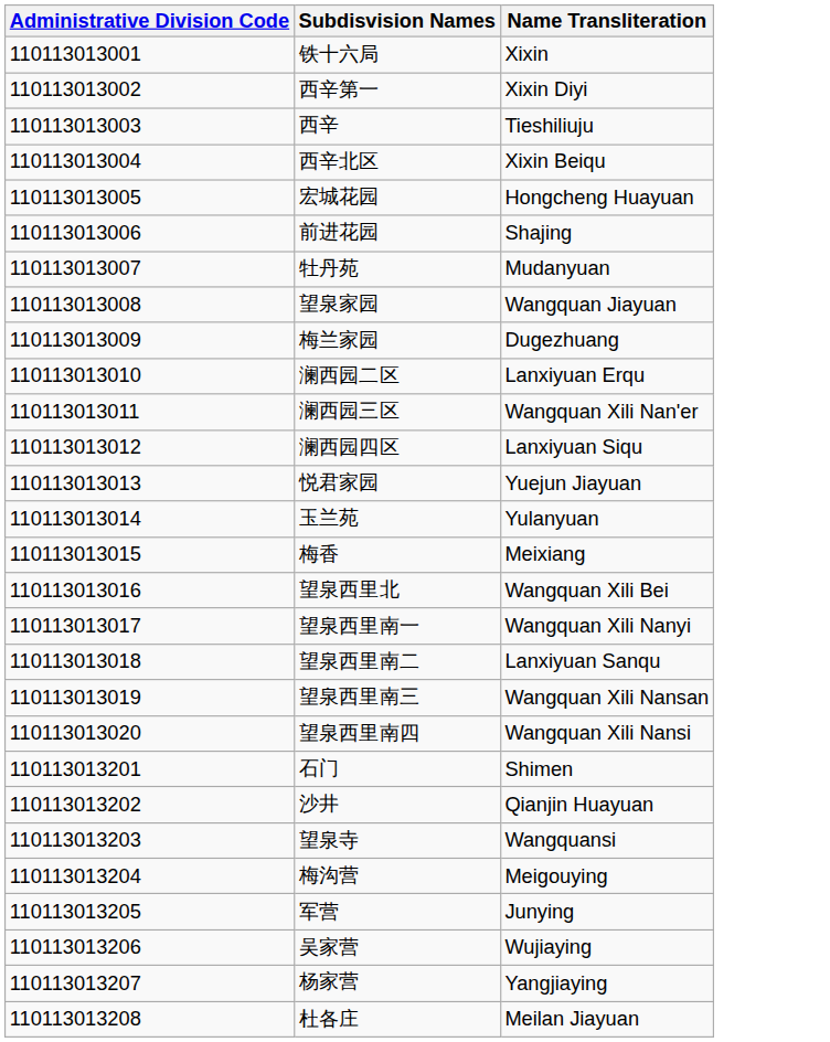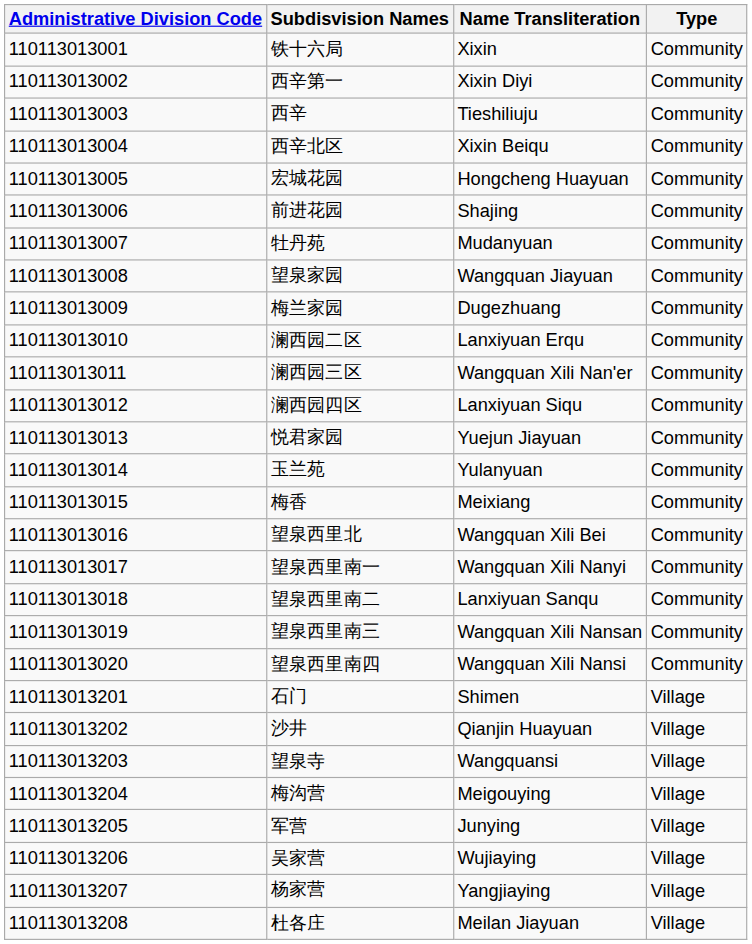 <table class="wikitable sortable">
 <tr>
 <th><a href='#'>Administrative Division Code</a></th>
 <th>Subdisvision Names</th>
 <th>Name Transliteration</th>
+<th>Type</th>
 </tr>
 <tr>
 <td>110113013001</td>
 <td>铁十六局</td>
 <td>Xixin</td>
+<td>Community</td>
 </tr>
 <tr>
 <td>110113013002</td>
 <td>西辛第一</td>
 <td>Xixin Diyi</td>
+<td>Community</td>
 </tr>
 <tr>
 <td>110113013003</td>
 <td>西辛</td>
 <td>Tieshiliuju</td>
+<td>Community</td>
 </tr>
 <tr>
 <td>110113013004</td>
 <td>西辛北区</td>
 <td>Xixin Beiqu</td>
+<td>Community</td>
 </tr>
 <tr>
 <td>110113013005</td>
 <td>宏城花园</td>
 <td>Hongcheng Huayuan</td>
+<td>Community</td>
 </tr>
 <tr>
 <td>110113013006</td>
 <td>前进花园</td>
 <td>Shajing</td>
+<td>Community</td>
 </tr>
 <tr>
 <td>110113013007</td>
 <td>牡丹苑</td>
 <td>Mudanyuan</td>
+<td>Community</td>
 </tr>
 <tr>
 <td>110113013008</td>
 <td>望泉家园</td>
 <td>Wangquan Jiayuan</td>
+<td>Community</td>
 </tr>
 <tr>
 <td>110113013009</td>
 <td>梅兰家园</td>
 <td>Dugezhuang</td>
+<td>Community</td>
 </tr>
 <tr>
 <td>110113013010</td>
 <td>澜西园二区</td>
 <td>Lanxiyuan Erqu</td>
+<td>Community</td>
 </tr>
 <tr>
 <td>110113013011</td>
 <td>澜西园三区</td>
 <td>Wangquan Xili Nan'er</td>
+<td>Community</td>
 </tr>
 <tr>
 <td>110113013012</td>
 <td>澜西园四区</td>
 <td>Lanxiyuan Siqu</td>
+<td>Community</td>
 </tr>
 <tr>
 <td>110113013013</td>
 <td>悦君家园</td>
 <td>Yuejun Jiayuan</td>
+<td>Community</td>
 </tr>
 <tr>
 <td>110113013014</td>
 <td>玉兰苑</td>
 <td>Yulanyuan</td>
+<td>Community</td>
 </tr>
 <tr>
 <td>110113013015</td>
 <td>梅香</td>
 <td>Meixiang</td>
+<td>Community</td>
 </tr>
 <tr>
 <td>110113013016</td>
 <td>望泉西里北</td>
 <td>Wangquan Xili Bei</td>
+<td>Community</td>
 </tr>
 <tr>
 <td>110113013017</td>
 <td>望泉西里南一</td>
 <td>Wangquan Xili Nanyi</td>
+<td>Community</td>
 </tr>
 <tr>
 <td>110113013018</td>
 <td>望泉西里南二</td>
 <td>Lanxiyuan Sanqu</td>
+<td>Community</td>
 </tr>
 <tr>
 <td>110113013019</td>
 <td>望泉西里南三</td>
 <td>Wangquan Xili Nansan</td>
+<td>Community</td>
 </tr>
 <tr>
 <td>110113013020</td>
 <td>望泉西里南四</td>
 <td>Wangquan Xili Nansi</td>
+<td>Community</td>
 </tr>
 <tr>
 <td>110113013201</td>
 <td>石门</td>
 <td>Shimen</td>
+<td>Village</td>
 </tr>
 <tr>
 <td>110113013202</td>
 <td>沙井</td>
 <td>Qianjin Huayuan</td>
+<td>Village</td>
 </tr>
 <tr>
 <td>110113013203</td>
 <td>望泉寺</td>
 <td>Wangquansi</td>
+<td>Village</td>
 </tr>
 <tr>
 <td>110113013204</td>
 <td>梅沟营</td>
 <td>Meigouying</td>
+<td>Village</td>
 </tr>
 <tr>
 <td>110113013205</td>
 <td>军营</td>
 <td>Junying</td>
+<td>Village</td>
 </tr>
 <tr>
 <td>110113013206</td>
 <td>吴家营</td>
 <td>Wujiaying</td>
+<td>Village</td>
 </tr>
 <tr>
 <td>110113013207</td>
 <td>杨家营</td>
 <td>Yangjiaying</td>
+<td>Village</td>
 </tr>
 <tr>
 <td>110113013208</td>
 <td>杜各庄</td>
 <td>Meilan Jiayuan</td>
+<td>Village</td>
 </tr>
 </table>
